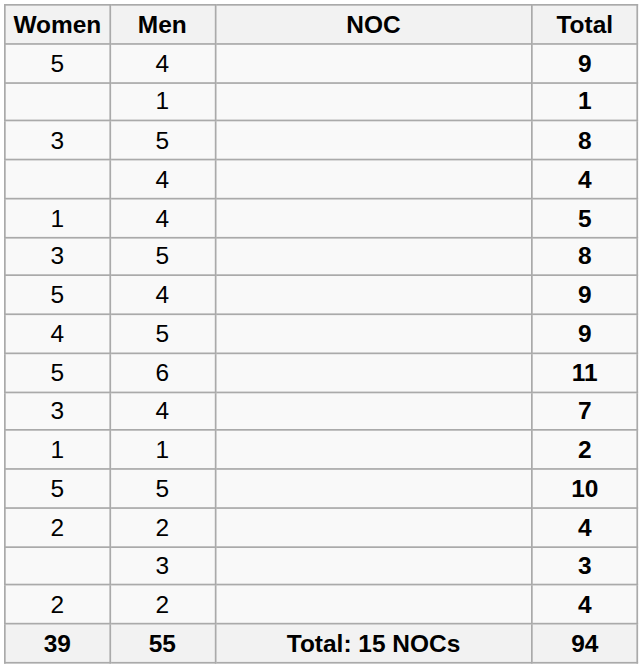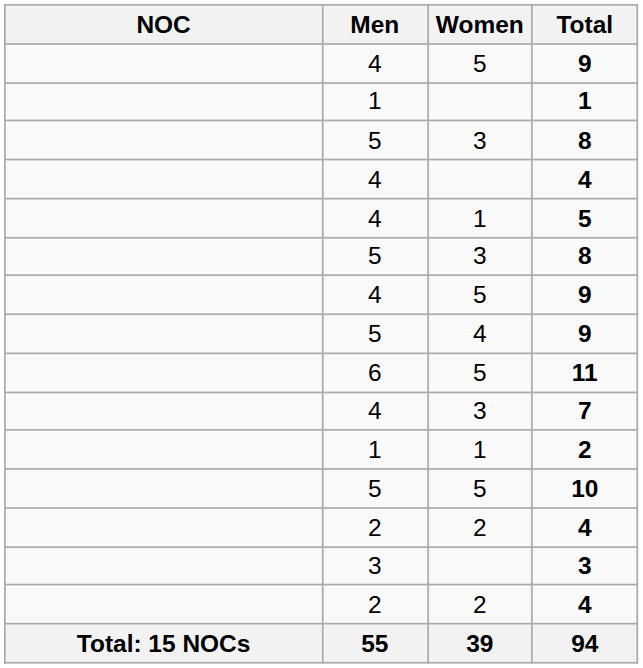 <table class="wikitable" style="text-align:center; font-size:90%">
 <tr>
+<th width="180" style="text-align:center;">NOC</th>
+<th width="55">Men</th>
 <th width="55">Women</th>
-<th width="55">Men</th>
-<th width="180" style="text-align:center;">NOC</th>
 <th width="55">Total</th>
 </tr>
 <tr>
+<td align=left></td>
+<td>4</td>
 <td>5</td>
-<td>4</td>
-<td align=left></td>
 <td><strong>9</strong></td>
 </tr>
 <tr>
+<td align=left></td>
+<td>1</td>
 <td></td>
-<td>1</td>
-<td align=left></td>
 <td><strong>1</strong></td>
 </tr>
 <tr>
+<td align=left></td>
+<td>5</td>
 <td>3</td>
-<td>5</td>
-<td align=left></td>
 <td><strong>8</strong></td>
 </tr>
 <tr>
+<td align=left></td>
+<td>4</td>
 <td></td>
-<td>4</td>
-<td align=left></td>
 <td><strong>4</strong></td>
 </tr>
 <tr>
+<td align=left></td>
+<td>4</td>
 <td>1</td>
-<td>4</td>
-<td align=left></td>
 <td><strong>5</strong></td>
 </tr>
 <tr>
+<td align=left></td>
+<td>5</td>
 <td>3</td>
-<td>5</td>
-<td align=left></td>
 <td><strong>8</strong></td>
 </tr>
 <tr>
+<td align=left></td>
+<td>4</td>
 <td>5</td>
-<td>4</td>
-<td align=left></td>
 <td><strong>9</strong></td>
 </tr>
 <tr>
+<td align=left></td>
+<td>5</td>
 <td>4</td>
-<td>5</td>
-<td align=left></td>
 <td><strong>9</strong></td>
 </tr>
 <tr>
+<td align=left></td>
+<td>6</td>
 <td>5</td>
-<td>6</td>
-<td align=left></td>
 <td><strong>11</strong></td>
 </tr>
 <tr>
+<td align=left></td>
+<td>4</td>
 <td>3</td>
-<td>4</td>
-<td align=left></td>
 <td><strong>7</strong></td>
 </tr>
 <tr>
+<td align=left></td>
 <td>1</td>
 <td>1</td>
-<td align=left></td>
 <td><strong>2</strong></td>
 </tr>
 <tr>
+<td align=left></td>
 <td>5</td>
 <td>5</td>
-<td align=left></td>
 <td><strong>10</strong></td>
 </tr>
 <tr>
+<td align=left></td>
 <td>2</td>
 <td>2</td>
-<td align=left></td>
 <td><strong>4</strong></td>
 </tr>
 <tr>
+<td align=left></td>
+<td>3</td>
 <td></td>
-<td>3</td>
-<td align=left></td>
 <td><strong>3</strong></td>
 </tr>
 <tr>
+<td align=left></td>
 <td>2</td>
 <td>2</td>
-<td align=left></td>
 <td><strong>4</strong></td>
 </tr>
 <tr>
+<th>Total: 15 NOCs</th>
+<th>55</th>
 <th>39</th>
-<th>55</th>
-<th>Total: 15 NOCs</th>
 <th>94</th>
 </tr>
 </table>
